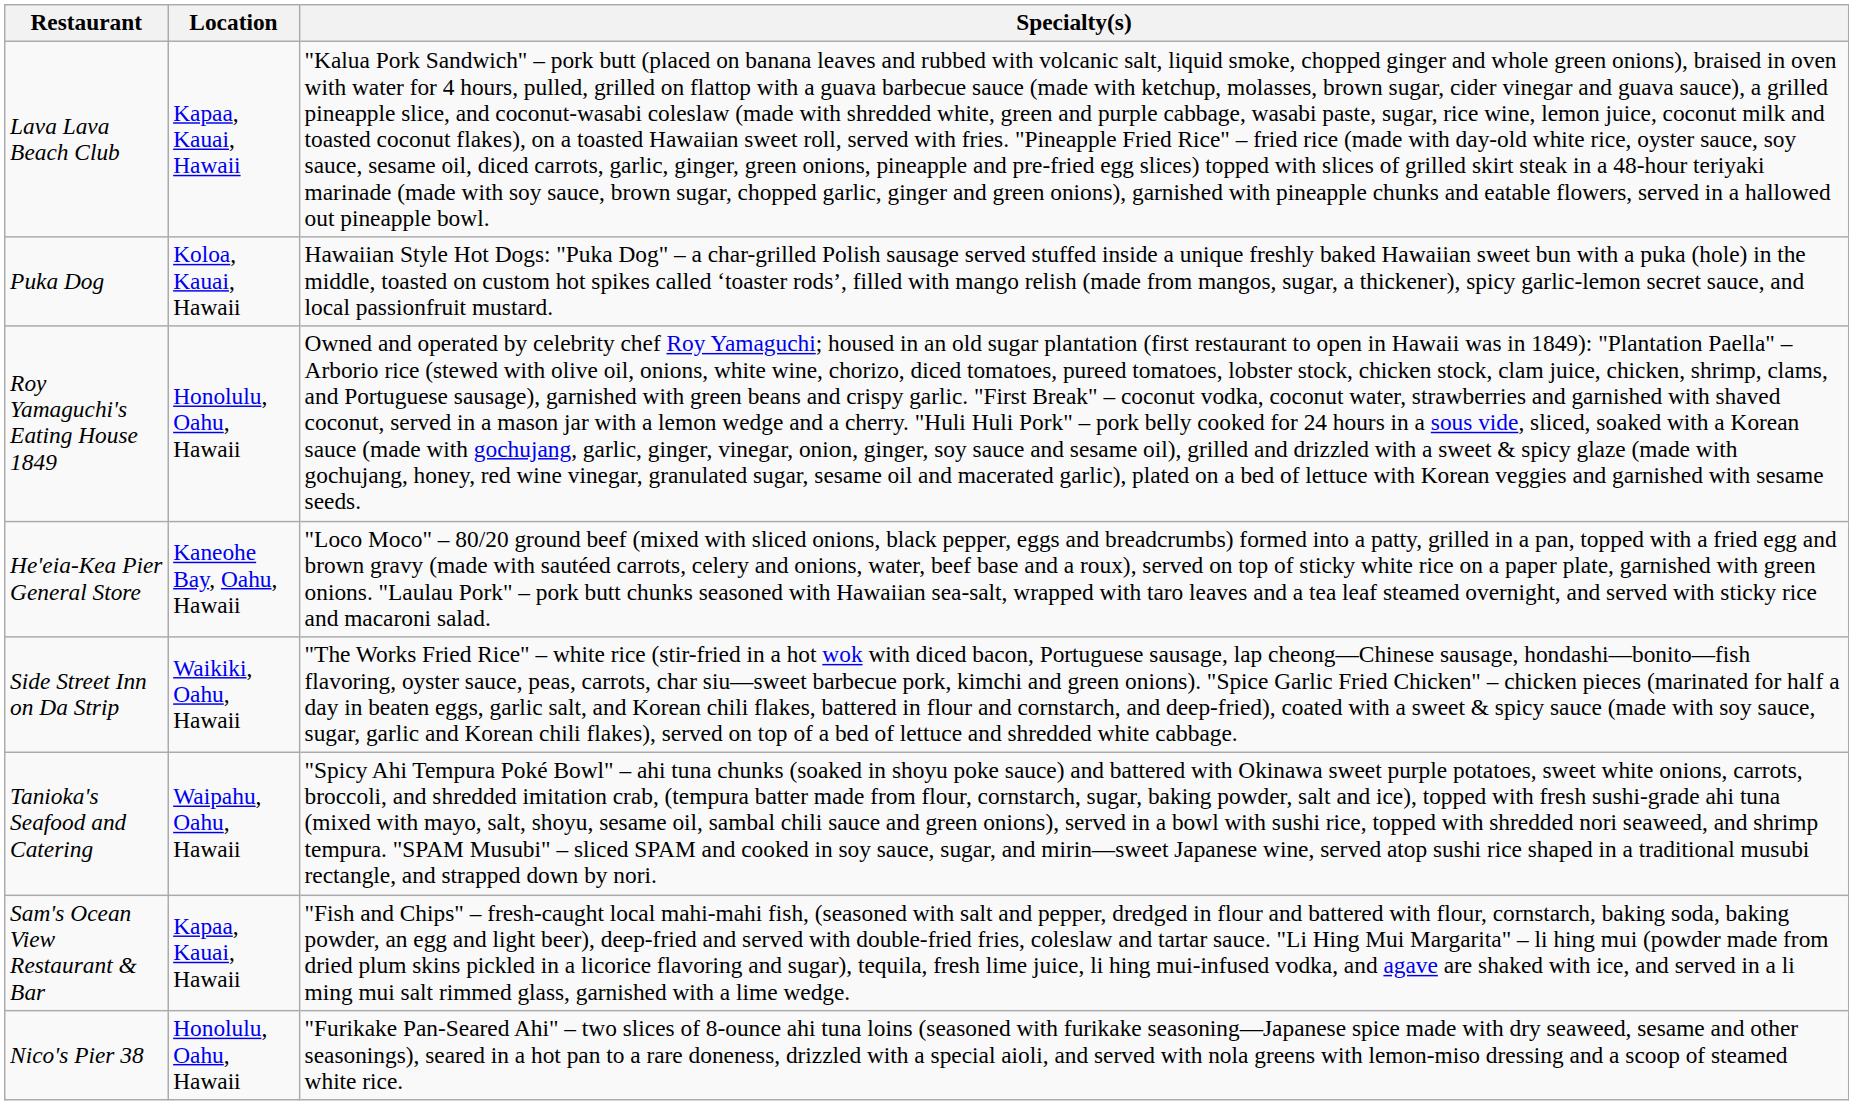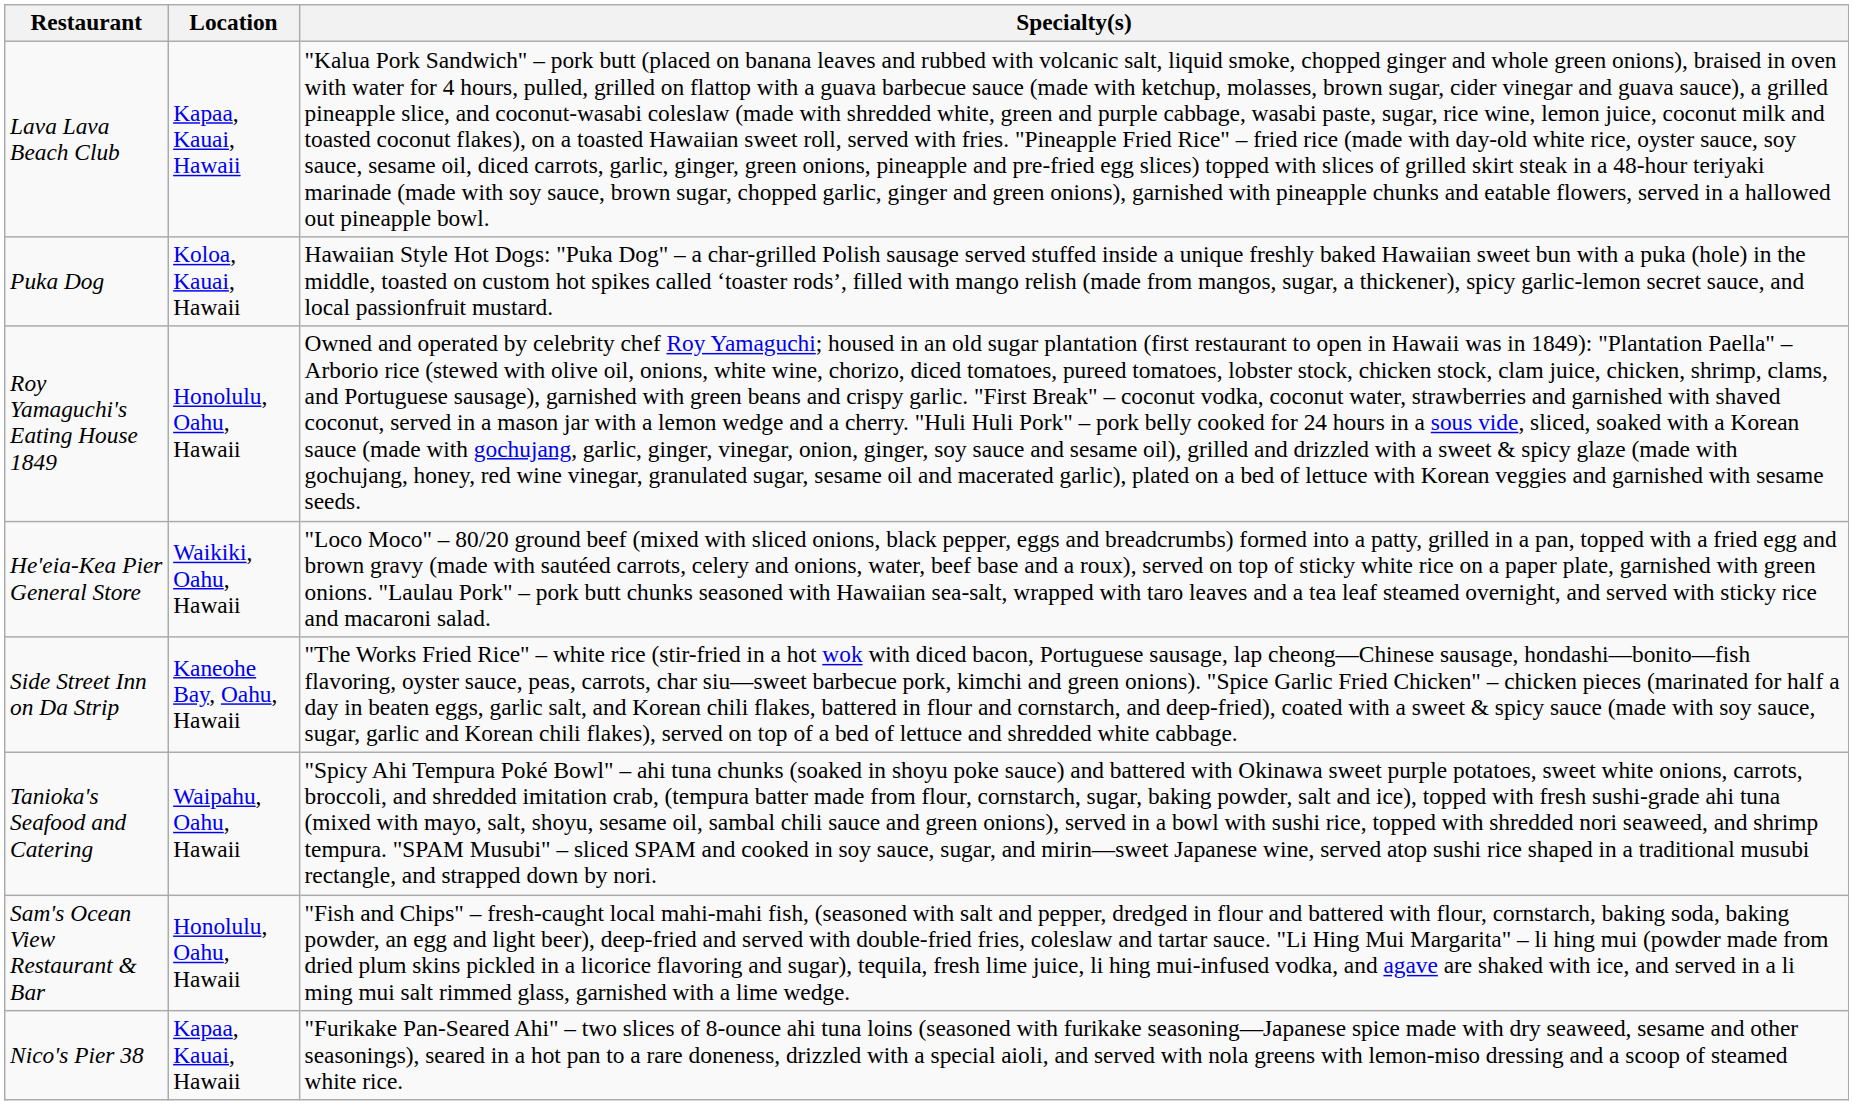 <table class="wikitable" style="width:100%;">
 <tr>
 <th>Restaurant</th>
 <th>Location</th>
 <th>Specialty(s)</th>
 </tr>
 <tr>
 <td><em>Lava Lava Beach Club</em></td>
 <td><a href='#'>Kapaa</a>, <a href='#'>Kauai</a>, <a href='#'>Hawaii</a></td>
 <td>"Kalua Pork Sandwich" – pork butt (placed on banana leaves and rubbed with volcanic salt, liquid smoke, chopped ginger and whole green onions), braised in oven with water for 4 hours, pulled, grilled on flattop with a guava barbecue sauce (made with ketchup, molasses, brown sugar, cider vinegar and guava sauce), a grilled pineapple slice, and coconut-wasabi coleslaw (made with shredded white, green and purple cabbage, wasabi paste, sugar, rice wine, lemon juice, coconut milk and toasted coconut flakes), on a toasted Hawaiian sweet roll, served with fries.  "Pineapple Fried Rice" – fried rice (made with day-old white rice, oyster sauce, soy sauce, sesame oil, diced carrots, garlic, ginger, green onions, pineapple and pre-fried egg slices) topped with slices of grilled skirt steak in a 48-hour teriyaki marinade (made with soy sauce, brown sugar, chopped garlic, ginger and green onions), garnished with pineapple chunks and eatable flowers, served in a hallowed out pineapple bowl.</td>
 </tr>
 <tr>
 <td><em>Puka Dog</em></td>
 <td><a href='#'>Koloa</a>, <a href='#'>Kauai</a>, Hawaii</td>
 <td>Hawaiian Style Hot Dogs: "Puka Dog" – a char-grilled Polish sausage served stuffed inside a unique freshly baked Hawaiian sweet bun with a puka (hole) in the middle, toasted on custom hot spikes called ‘toaster rods’, filled with mango relish (made from mangos, sugar, a thickener), spicy garlic-lemon secret sauce, and local passionfruit mustard.</td>
 </tr>
 <tr>
 <td><em>Roy Yamaguchi's Eating House 1849</em></td>
 <td><a href='#'>Honolulu</a>, <a href='#'>Oahu</a>, Hawaii</td>
 <td>Owned and operated by celebrity chef <a href='#'>Roy Yamaguchi</a>; housed in an old sugar plantation (first restaurant to open in Hawaii was in 1849): "Plantation Paella" – Arborio rice (stewed with olive oil, onions, white wine, chorizo, diced tomatoes, pureed tomatoes, lobster stock, chicken stock, clam juice, chicken, shrimp, clams, and Portuguese sausage), garnished with green beans and crispy garlic. "First Break" – coconut vodka, coconut water, strawberries and garnished with shaved coconut, served in a mason jar with a lemon wedge and a cherry. "Huli Huli Pork" – pork belly cooked for 24 hours in a <a href='#'>sous vide</a>, sliced, soaked with a Korean sauce (made with <a href='#'>gochujang</a>, garlic, ginger, vinegar, onion, ginger, soy sauce and sesame oil), grilled and drizzled with a sweet & spicy glaze (made with gochujang, honey, red wine vinegar, granulated sugar, sesame oil and macerated garlic), plated on a bed of lettuce with Korean veggies and garnished with sesame seeds.</td>
 </tr>
 <tr>
 <td><em>He'eia-Kea Pier General Store</em></td>
-<td><a href='#'>Kaneohe Bay</a>, <a href='#'>Oahu</a>, Hawaii</td>
+<td><a href='#'>Waikiki</a>, <a href='#'>Oahu</a>, Hawaii</td>
 <td>"Loco Moco" – 80/20 ground beef (mixed with sliced onions, black pepper, eggs and breadcrumbs) formed into a patty, grilled in a pan, topped with a fried egg and brown gravy (made with sautéed carrots, celery and onions, water, beef base and a roux), served on top of sticky white rice on a paper plate, garnished with green onions. "Laulau Pork" – pork butt chunks seasoned with Hawaiian sea-salt, wrapped with taro leaves and a tea leaf steamed overnight, and served with sticky rice and macaroni salad.</td>
 </tr>
 <tr>
 <td><em>Side Street Inn on Da Strip</em></td>
-<td><a href='#'>Waikiki</a>, <a href='#'>Oahu</a>, Hawaii</td>
+<td><a href='#'>Kaneohe Bay</a>, <a href='#'>Oahu</a>, Hawaii</td>
 <td>"The Works Fried Rice" – white rice (stir-fried in a hot <a href='#'>wok</a> with diced bacon, Portuguese sausage, lap cheong—Chinese sausage, hondashi—bonito—fish flavoring, oyster sauce, peas, carrots, char siu—sweet barbecue pork, kimchi and green onions). "Spice Garlic Fried Chicken" – chicken pieces (marinated for half a day in beaten eggs, garlic salt, and Korean chili flakes, battered in flour and cornstarch, and deep-fried), coated with a sweet & spicy sauce (made with soy sauce, sugar, garlic and Korean chili flakes), served on top of a bed of lettuce and shredded white cabbage.</td>
 </tr>
 <tr>
 <td><em>Tanioka's Seafood and Catering</em></td>
 <td><a href='#'>Waipahu</a>, <a href='#'>Oahu</a>, Hawaii</td>
 <td>"Spicy Ahi Tempura Poké Bowl" – ahi tuna chunks (soaked in shoyu poke sauce) and battered with Okinawa sweet purple potatoes, sweet white onions, carrots, broccoli, and shredded imitation crab, (tempura batter made from flour, cornstarch, sugar, baking powder, salt and ice), topped with fresh sushi-grade ahi tuna (mixed with mayo, salt, shoyu, sesame oil, sambal chili sauce and green onions), served in a bowl with sushi rice, topped with shredded nori seaweed, and shrimp tempura. "SPAM Musubi" – sliced SPAM and cooked in soy sauce, sugar, and mirin—sweet Japanese wine, served atop sushi rice shaped in a traditional musubi rectangle, and strapped down by nori.</td>
 </tr>
 <tr>
 <td><em>Sam's Ocean View Restaurant & Bar</em></td>
-<td><a href='#'>Kapaa</a>, <a href='#'>Kauai</a>, Hawaii</td>
+<td><a href='#'>Honolulu</a>, <a href='#'>Oahu</a>, Hawaii</td>
 <td>"Fish and Chips" – fresh-caught local mahi-mahi fish, (seasoned with salt and pepper, dredged in flour and battered with flour, cornstarch, baking soda, baking powder, an egg and light beer), deep-fried and served with double-fried fries, coleslaw and tartar sauce.  "Li Hing Mui Margarita" – li hing mui (powder made from dried plum skins pickled in a licorice flavoring and sugar), tequila, fresh lime juice, li hing mui-infused vodka, and <a href='#'>agave</a> are shaked with ice, and served in a li ming mui salt rimmed glass, garnished with a lime wedge.</td>
 </tr>
 <tr>
 <td><em>Nico's Pier 38</em></td>
-<td><a href='#'>Honolulu</a>, <a href='#'>Oahu</a>, Hawaii</td>
+<td><a href='#'>Kapaa</a>, <a href='#'>Kauai</a>, Hawaii</td>
 <td>"Furikake Pan-Seared Ahi" – two slices of 8-ounce ahi tuna loins (seasoned with furikake seasoning—Japanese spice made with dry seaweed, sesame and other seasonings), seared in a hot pan to a rare doneness, drizzled with a special aioli, and served with nola greens with lemon-miso dressing and a scoop of steamed white rice.</td>
 </tr>
 </table>
